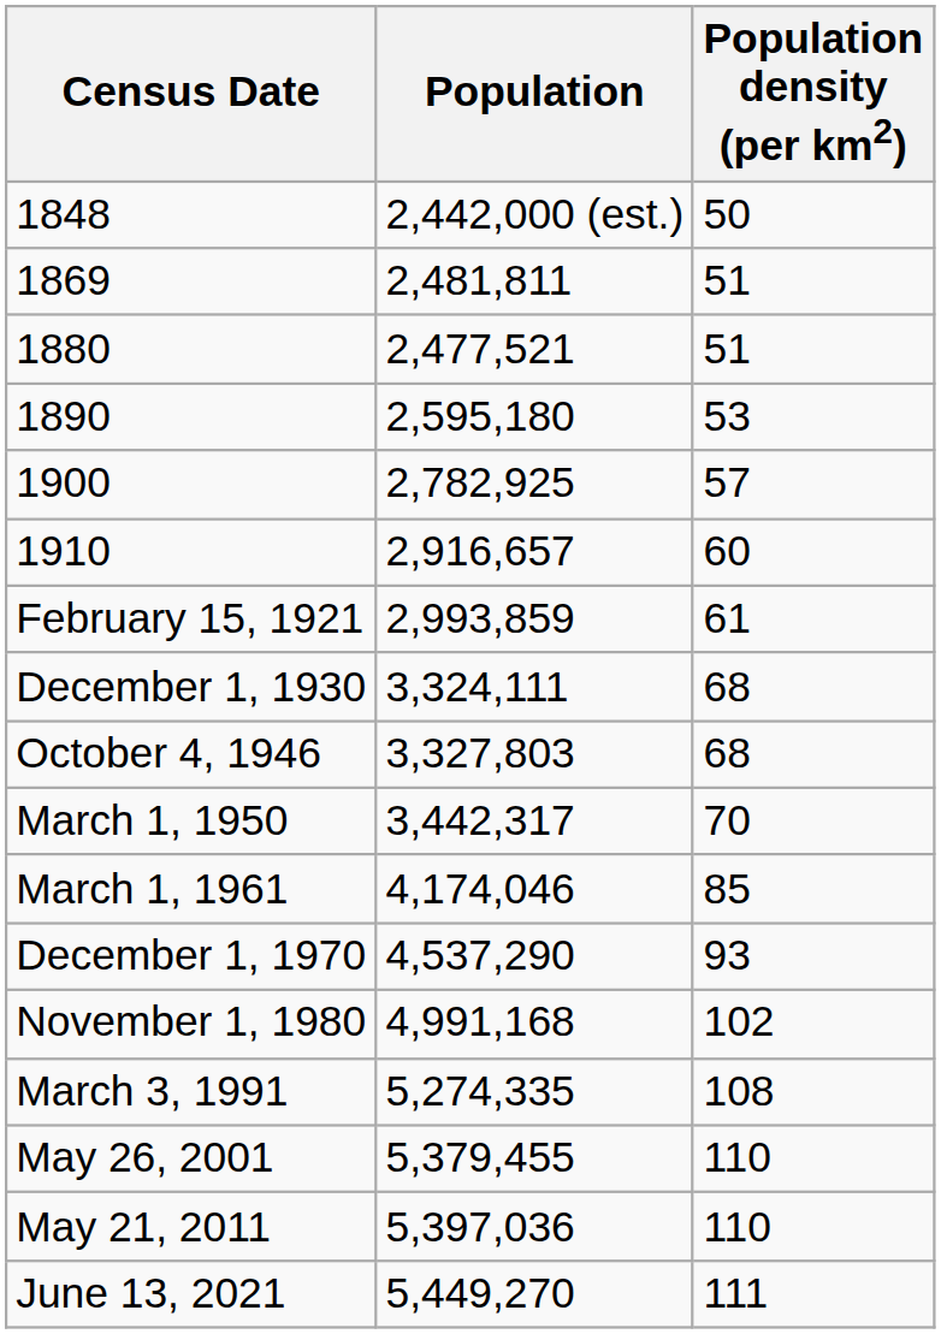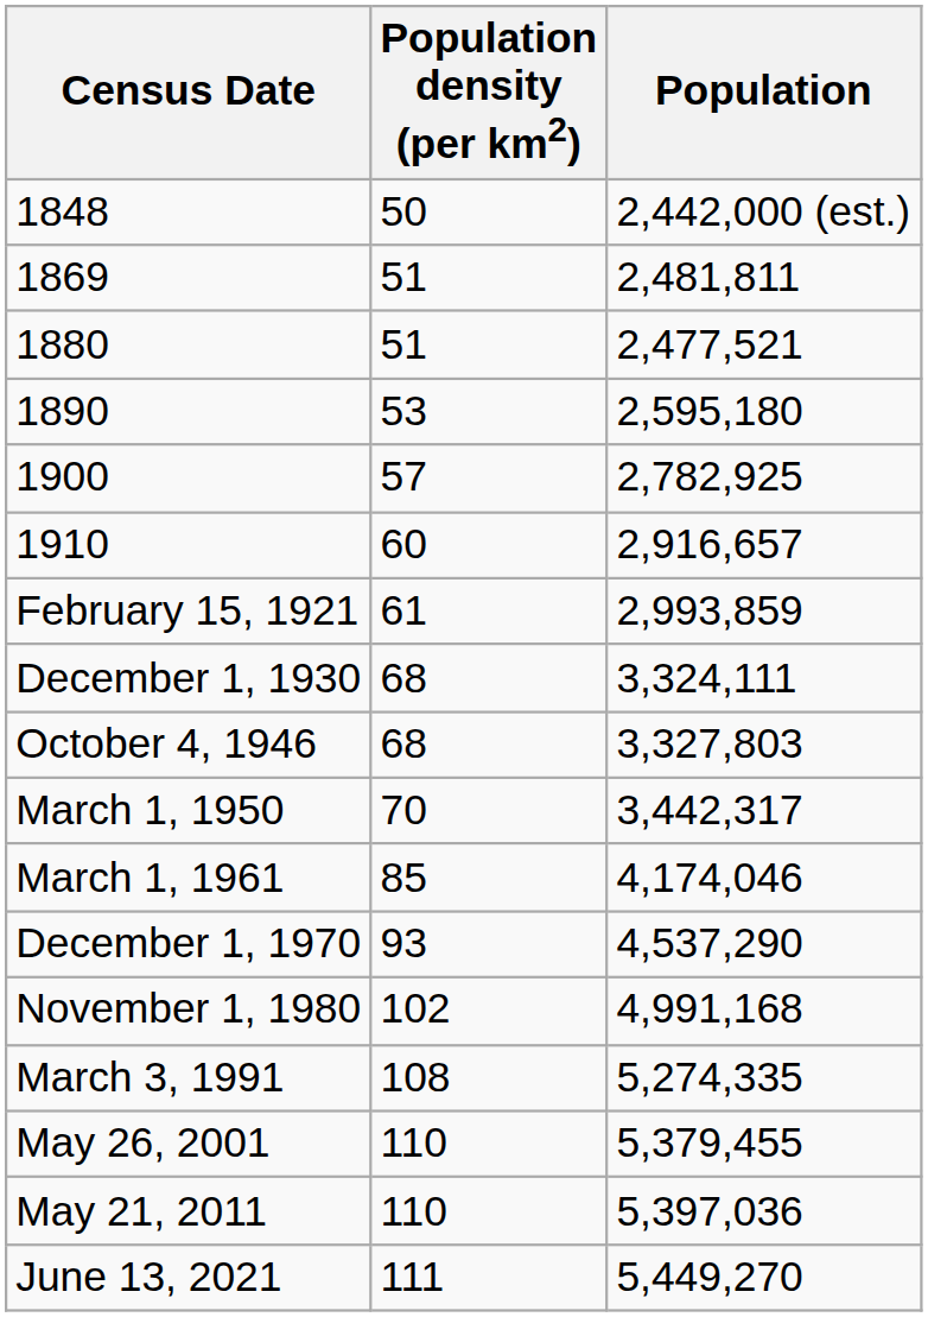 <table class=wikitable>
 <tr>
 <th>Census Date</th>
+<th>Population<br>density<br>(per km<sup>2</sup>)</th>
 <th>Population</th>
-<th>Population<br>density<br>(per km<sup>2</sup>)</th>
 </tr>
 <tr>
 <td>1848</td>
+<td>50</td>
 <td>2,442,000 (est.)</td>
-<td>50</td>
 </tr>
 <tr>
 <td>1869</td>
+<td>51</td>
 <td>2,481,811</td>
-<td>51</td>
 </tr>
 <tr>
 <td>1880</td>
+<td>51</td>
 <td>2,477,521</td>
-<td>51</td>
 </tr>
 <tr>
 <td>1890</td>
+<td>53</td>
 <td>2,595,180</td>
-<td>53</td>
 </tr>
 <tr>
 <td>1900</td>
+<td>57</td>
 <td>2,782,925</td>
-<td>57</td>
 </tr>
 <tr>
 <td>1910</td>
+<td>60</td>
 <td>2,916,657</td>
-<td>60</td>
 </tr>
 <tr>
 <td>February 15, 1921</td>
+<td>61</td>
 <td>2,993,859</td>
-<td>61</td>
 </tr>
 <tr>
 <td>December 1, 1930</td>
+<td>68</td>
 <td>3,324,111</td>
-<td>68</td>
 </tr>
 <tr>
 <td>October 4, 1946</td>
+<td>68</td>
 <td>3,327,803</td>
-<td>68</td>
 </tr>
 <tr>
 <td>March 1, 1950</td>
+<td>70</td>
 <td>3,442,317</td>
-<td>70</td>
 </tr>
 <tr>
 <td>March 1, 1961</td>
+<td>85</td>
 <td>4,174,046</td>
-<td>85</td>
 </tr>
 <tr>
 <td>December 1, 1970</td>
+<td>93</td>
 <td>4,537,290</td>
-<td>93</td>
 </tr>
 <tr>
 <td>November 1, 1980</td>
+<td>102</td>
 <td>4,991,168</td>
-<td>102</td>
 </tr>
 <tr>
 <td>March 3, 1991</td>
+<td>108</td>
 <td>5,274,335</td>
-<td>108</td>
 </tr>
 <tr>
 <td>May 26, 2001</td>
+<td>110</td>
 <td>5,379,455</td>
-<td>110</td>
 </tr>
 <tr>
 <td>May 21, 2011</td>
+<td>110</td>
 <td>5,397,036</td>
-<td>110</td>
 </tr>
 <tr>
 <td>June 13, 2021</td>
+<td>111</td>
 <td>5,449,270</td>
-<td>111</td>
 </tr>
 </table>
